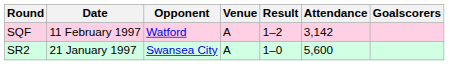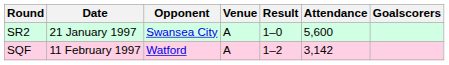 <table class="wikitable">
 <tr>
 <th>Round</th>
 <th>Date</th>
 <th>Opponent</th>
 <th>Venue</th>
 <th>Result</th>
 <th>Attendance</th>
 <th>Goalscorers</th>
 </tr>
+<tr style="background:#d0ffe3;">
+<td>SR2</td>
+<td>21 January 1997</td>
+<td><a href='#'>Swansea City</a></td>
+<td>A</td>
+<td>1–0</td>
+<td>5,600</td>
+<td></td>
+</tr>
 <tr style="background:#ffd0e3;">
 <td>SQF</td>
 <td>11 February 1997</td>
 <td><a href='#'>Watford</a></td>
 <td>A</td>
 <td>1–2</td>
 <td>3,142</td>
 <td></td>
 </tr>
-<tr style="background:#d0ffe3;">
-<td>SR2</td>
-<td>21 January 1997</td>
-<td><a href='#'>Swansea City</a></td>
-<td>A</td>
-<td>1–0</td>
-<td>5,600</td>
-<td></td>
-</tr>
 </table>
